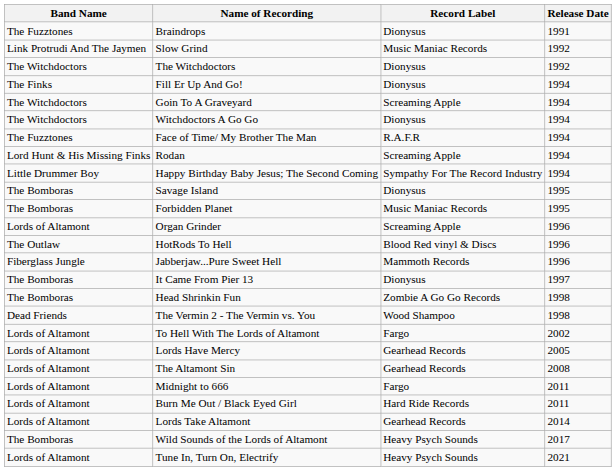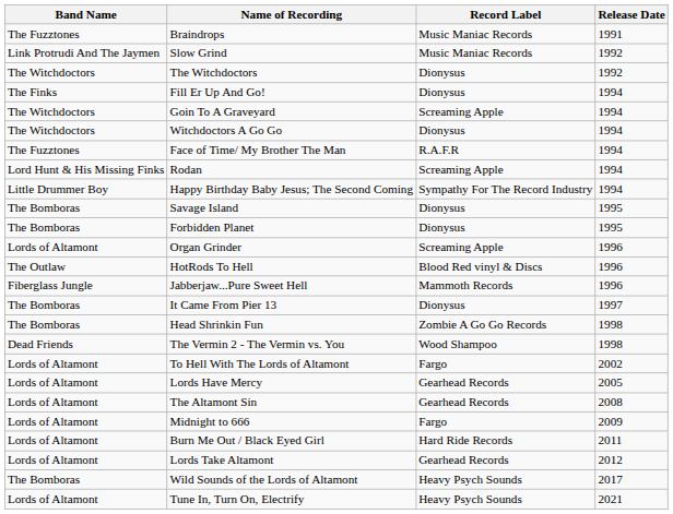 <table class="wikitable">
 <tr>
 <th>Band Name</th>
 <th>Name of Recording</th>
 <th>Record Label</th>
 <th>Release Date</th>
 </tr>
 <tr>
 <td>The Fuzztones</td>
 <td>Braindrops</td>
-<td>Dionysus</td>
+<td>Music Maniac Records</td>
 <td>1991</td>
 </tr>
 <tr>
 <td>Link Protrudi And The Jaymen</td>
 <td>Slow Grind</td>
 <td>Music Maniac Records</td>
 <td>1992</td>
 </tr>
 <tr>
 <td>The Witchdoctors</td>
 <td>The Witchdoctors</td>
 <td>Dionysus</td>
 <td>1992</td>
 </tr>
 <tr>
 <td>The Finks</td>
 <td>Fill Er Up And Go!</td>
 <td>Dionysus</td>
 <td>1994</td>
 </tr>
 <tr>
 <td>The Witchdoctors</td>
 <td>Goin To A Graveyard</td>
 <td>Screaming Apple</td>
 <td>1994</td>
 </tr>
 <tr>
 <td>The Witchdoctors</td>
 <td>Witchdoctors A Go Go</td>
 <td>Dionysus</td>
 <td>1994</td>
 </tr>
 <tr>
 <td>The Fuzztones</td>
 <td>Face of Time/ My Brother The Man</td>
 <td>R.A.F.R</td>
 <td>1994</td>
 </tr>
 <tr>
 <td>Lord Hunt & His Missing Finks</td>
 <td>Rodan</td>
 <td>Screaming Apple</td>
 <td>1994</td>
 </tr>
 <tr>
 <td>Little Drummer Boy</td>
 <td>Happy Birthday Baby Jesus; The Second Coming</td>
 <td>Sympathy For The Record Industry</td>
 <td>1994</td>
 </tr>
 <tr>
 <td>The Bomboras</td>
 <td>Savage Island</td>
 <td>Dionysus</td>
 <td>1995</td>
 </tr>
 <tr>
 <td>The Bomboras</td>
 <td>Forbidden Planet</td>
-<td>Music Maniac Records</td>
+<td>Dionysus</td>
 <td>1995</td>
 </tr>
 <tr>
 <td>Lords of Altamont</td>
 <td>Organ Grinder</td>
 <td>Screaming Apple</td>
 <td>1996</td>
 </tr>
 <tr>
 <td>The Outlaw</td>
 <td>HotRods To Hell</td>
 <td>Blood Red vinyl & Discs</td>
 <td>1996</td>
 </tr>
 <tr>
 <td>Fiberglass Jungle</td>
 <td>Jabberjaw...Pure Sweet Hell</td>
 <td>Mammoth Records</td>
 <td>1996</td>
 </tr>
 <tr>
 <td>The Bomboras</td>
 <td>It Came From Pier 13</td>
 <td>Dionysus</td>
 <td>1997</td>
 </tr>
 <tr>
 <td>The Bomboras</td>
 <td>Head Shrinkin Fun</td>
 <td>Zombie A Go Go Records</td>
 <td>1998</td>
 </tr>
 <tr>
 <td>Dead Friends</td>
 <td>The Vermin 2 - The Vermin vs. You</td>
 <td>Wood Shampoo</td>
 <td>1998</td>
 </tr>
 <tr>
 <td>Lords of Altamont</td>
 <td>To Hell With The Lords of Altamont</td>
 <td>Fargo</td>
 <td>2002</td>
 </tr>
 <tr>
 <td>Lords of Altamont</td>
 <td>Lords Have Mercy</td>
 <td>Gearhead Records</td>
 <td>2005</td>
 </tr>
 <tr>
 <td>Lords of Altamont</td>
 <td>The Altamont Sin</td>
 <td>Gearhead Records</td>
 <td>2008</td>
 </tr>
 <tr>
 <td>Lords of Altamont</td>
 <td>Midnight to 666</td>
 <td>Fargo</td>
-<td>2011</td>
+<td>2009</td>
 </tr>
 <tr>
 <td>Lords of Altamont</td>
 <td>Burn Me Out / Black Eyed Girl</td>
 <td>Hard Ride Records</td>
 <td>2011</td>
 </tr>
 <tr>
 <td>Lords of Altamont</td>
 <td>Lords Take Altamont</td>
 <td>Gearhead Records</td>
-<td>2014</td>
+<td>2012</td>
 </tr>
 <tr>
 <td>The Bomboras</td>
 <td>Wild Sounds of the Lords of Altamont</td>
 <td>Heavy Psych Sounds</td>
 <td>2017</td>
 </tr>
 <tr>
 <td>Lords of Altamont</td>
 <td>Tune In, Turn On, Electrify</td>
 <td>Heavy Psych Sounds</td>
 <td>2021</td>
 </tr>
 </table>
